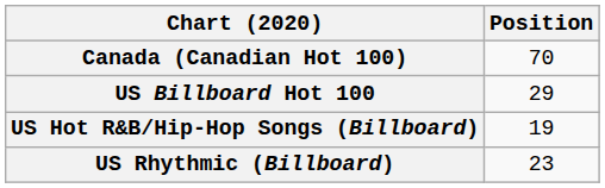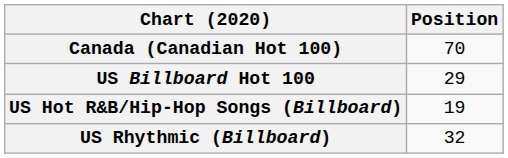 <table class="wikitable sortable plainrowheaders" style="text-align:center">
 <tr>
 <th scope="col">Chart (2020)</th>
 <th scope="col">Position</th>
 </tr>
 <tr>
 <th scope="row">Canada (Canadian Hot 100)</th>
 <td>70</td>
 </tr>
 <tr>
 <th scope="row">US <em>Billboard</em> Hot 100</th>
 <td>29</td>
 </tr>
 <tr>
 <th scope="row">US Hot R&B/Hip-Hop Songs (<em>Billboard</em>)</th>
 <td>19</td>
 </tr>
 <tr>
 <th scope="row">US Rhythmic (<em>Billboard</em>)</th>
-<td>23</td>
+<td>32</td>
 </tr>
 </table>
